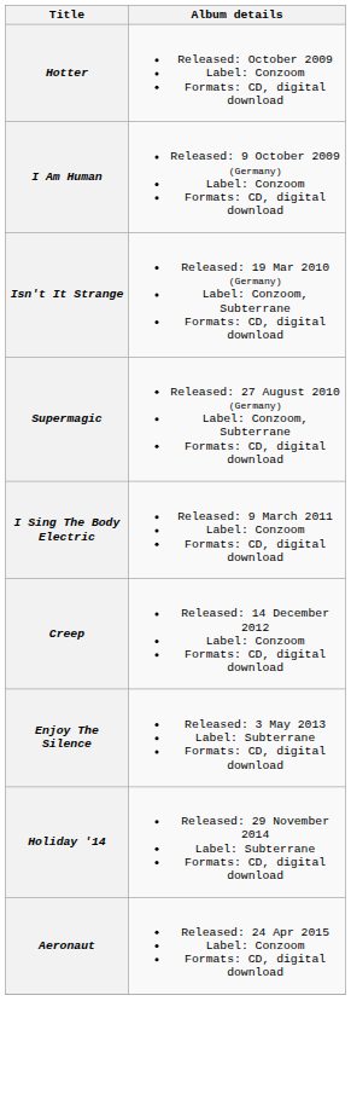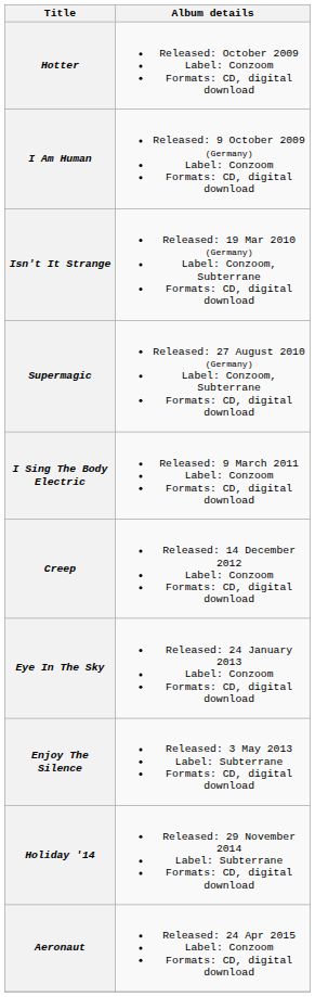 <table class="wikitable plainrowheaders" style="text-align:center;">
 <tr>
 <th scope="col" style="width:10em;">Title</th>
 <th scope="col" style="width:18em;">Album details</th>
 </tr>
 <tr>
 <th scope="row"><em>Hotter</em></th>
 <td><br><ul><li>Released: October 2009</li><li>Label: Conzoom</li><li>Formats: CD, digital download</li></ul></td>
 </tr>
 <tr>
 <th scope="row"><em>I Am Human</em></th>
 <td><br><ul><li>Released: 9 October 2009 <small>(Germany)</small></li><li>Label: Conzoom</li><li>Formats: CD, digital download</li></ul></td>
 </tr>
 <tr>
 <th scope="row"><em>Isn't It Strange</em></th>
 <td><br><ul><li>Released: 19 Mar 2010 <small>(Germany)</small></li><li>Label: Conzoom, Subterrane</li><li>Formats: CD, digital download</li></ul></td>
 </tr>
 <tr>
 <th scope="row"><em>Supermagic</em></th>
 <td><br><ul><li>Released: 27 August 2010 <small>(Germany)</small></li><li>Label: Conzoom, Subterrane</li><li>Formats: CD, digital download</li></ul></td>
 </tr>
 <tr>
 <th scope="row"><em>I Sing The Body Electric</em></th>
 <td><br><ul><li>Released: 9 March 2011</li><li>Label: Conzoom</li><li>Formats: CD, digital download</li></ul></td>
 </tr>
 <tr>
 <th scope="row"><em>Creep</em></th>
 <td><br><ul><li>Released: 14 December 2012</li><li>Label: Conzoom</li><li>Formats: CD, digital download</li></ul></td>
 </tr>
 <tr>
+<th scope="row"><em>Eye In The Sky</em></th>
+<td><br><ul><li>Released: 24 January 2013</li><li>Label: Conzoom</li><li>Formats: CD, digital download</li></ul></td>
+</tr>
+<tr>
 <th scope="row"><em>Enjoy The Silence</em></th>
 <td><br><ul><li>Released: 3 May 2013</li><li>Label: Subterrane</li><li>Formats: CD, digital download</li></ul></td>
 </tr>
 <tr>
 <th scope="row"><em>Holiday '14</em></th>
 <td><br><ul><li>Released: 29 November 2014</li><li>Label: Subterrane</li><li>Formats: CD, digital download</li></ul></td>
 </tr>
 <tr>
 <th scope="row"><em>Aeronaut</em></th>
 <td><br><ul><li>Released: 24 Apr 2015</li><li>Label: Conzoom</li><li>Formats: CD, digital download</li></ul></td>
 </tr>
 <tr>
 </tr>
 </table>
